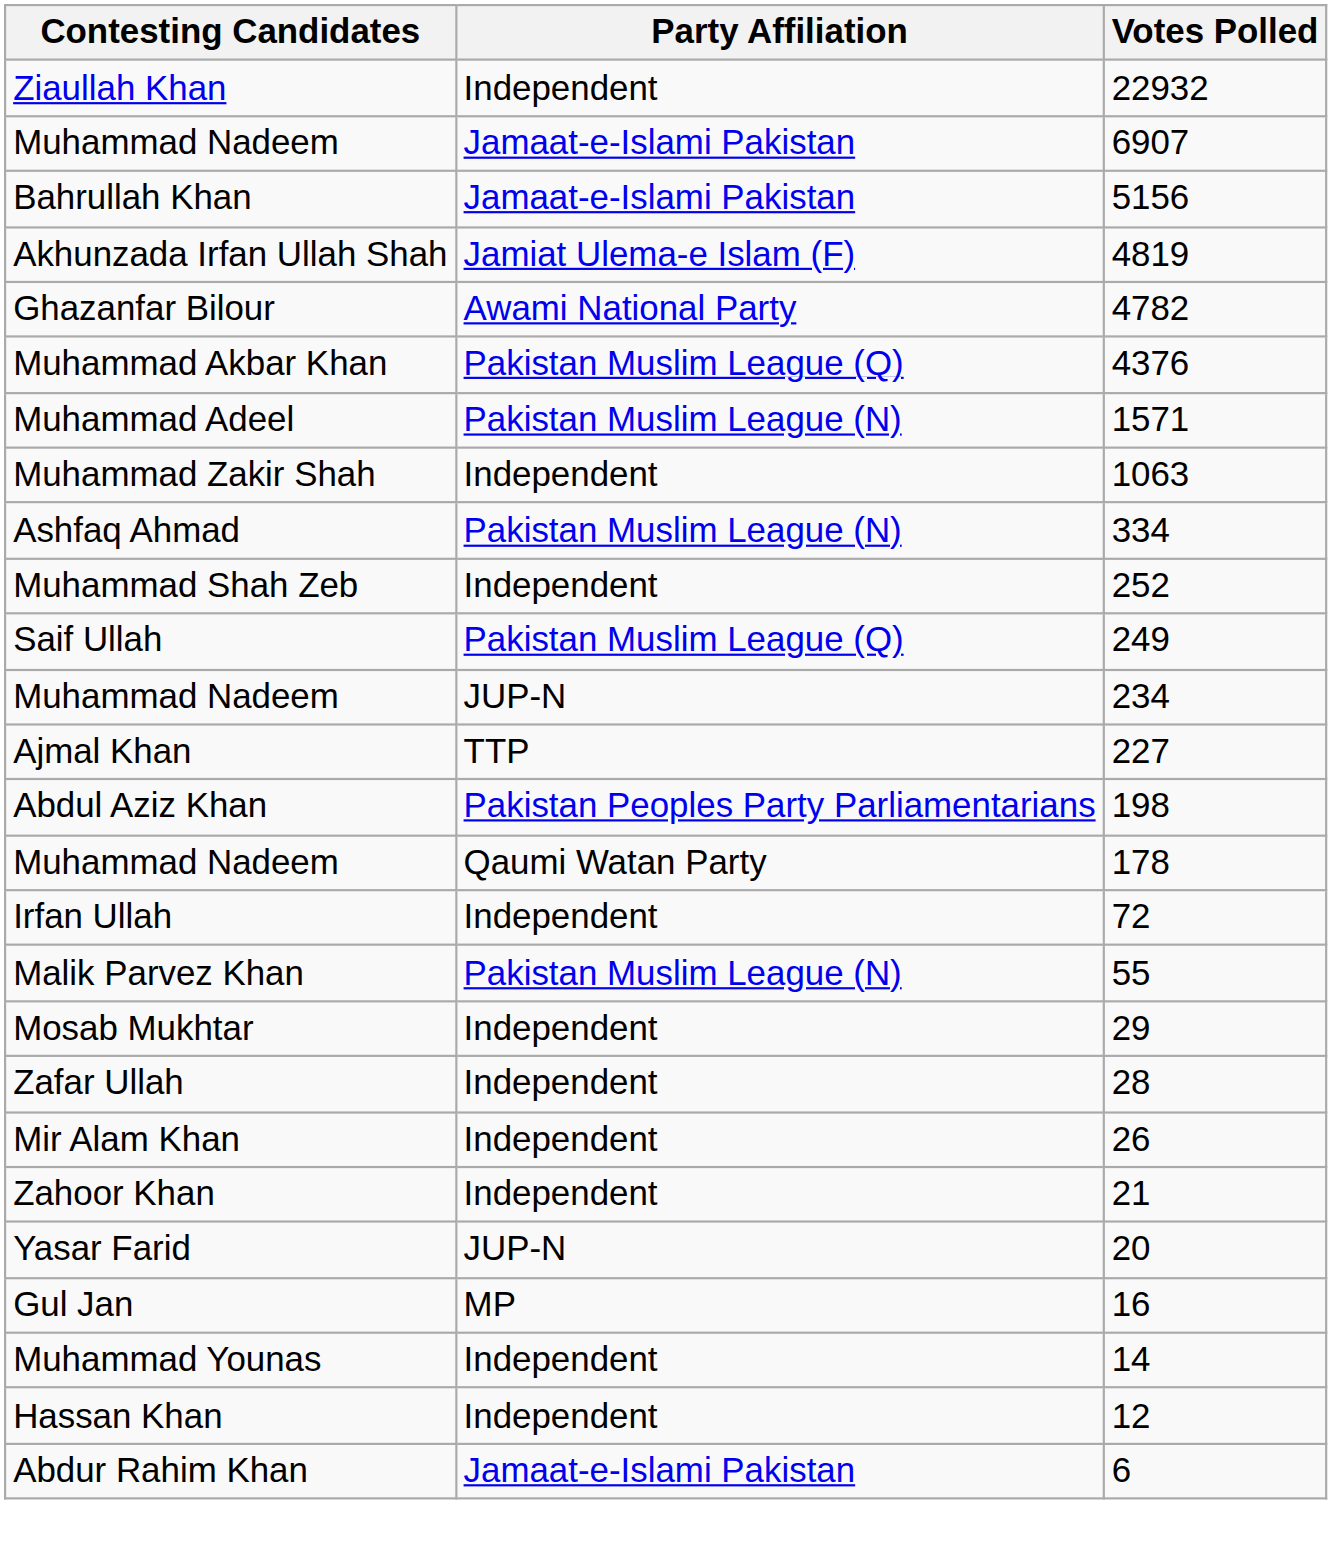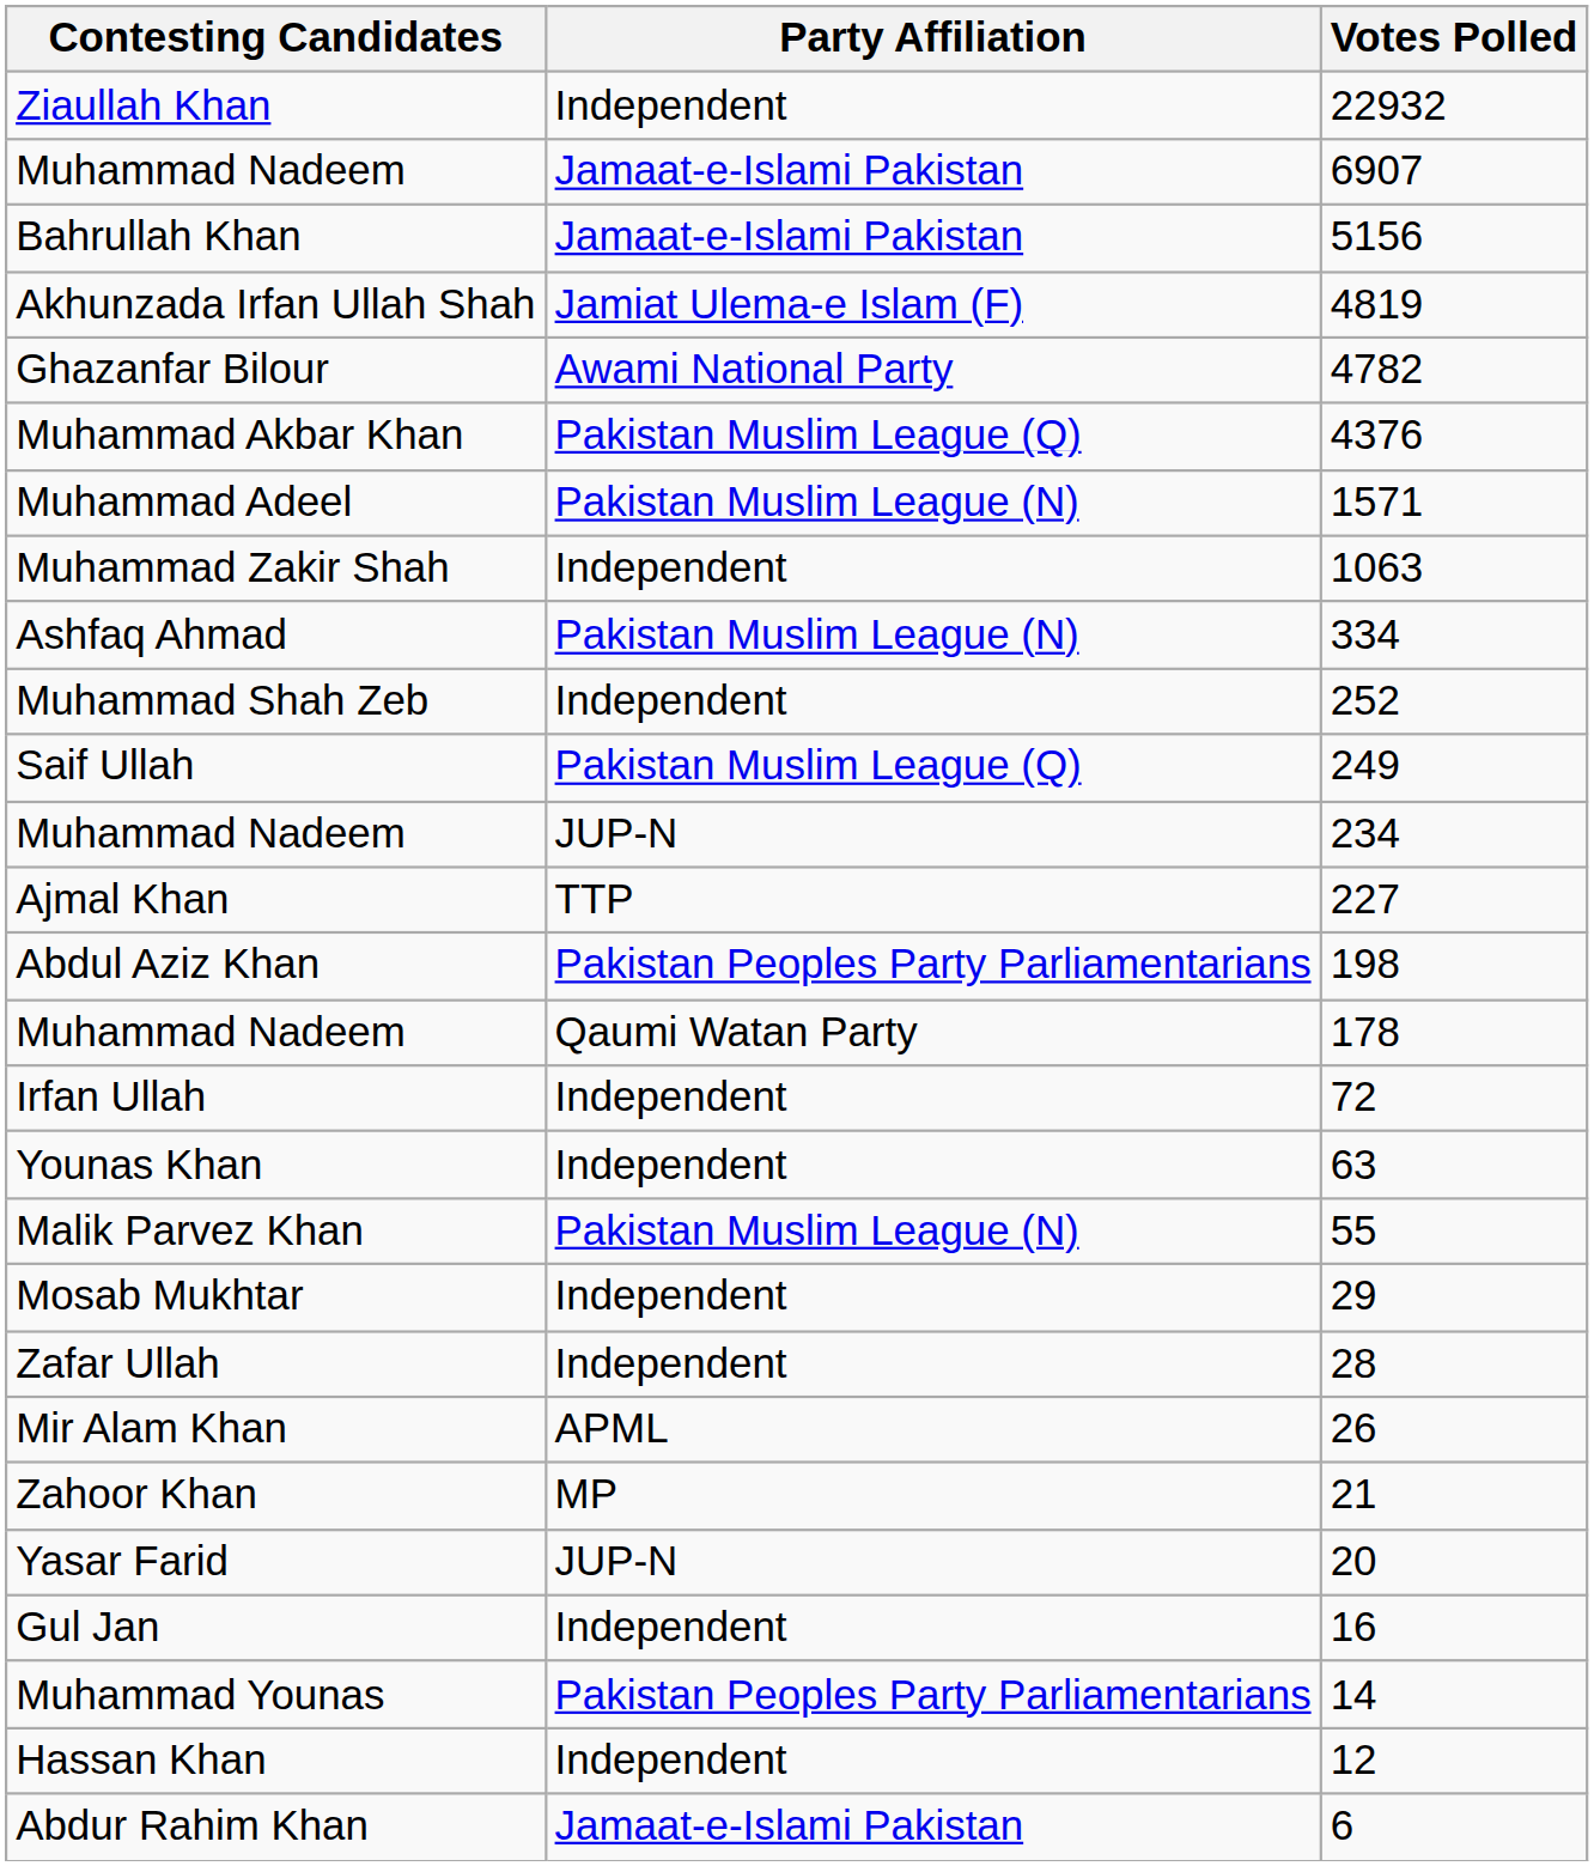 <table class="wikitable sortable">
 <tr>
 <th>Contesting Candidates</th>
 <th>Party Affiliation</th>
 <th>Votes Polled</th>
 </tr>
 <tr>
 <td><a href='#'>Ziaullah Khan</a></td>
 <td>Independent</td>
 <td>22932</td>
 </tr>
 <tr>
 <td>Muhammad Nadeem</td>
 <td><a href='#'>Jamaat-e-Islami Pakistan</a></td>
 <td>6907</td>
 </tr>
 <tr>
 <td>Bahrullah Khan</td>
 <td><a href='#'>Jamaat-e-Islami Pakistan</a></td>
 <td>5156</td>
 </tr>
 <tr>
 <td>Akhunzada Irfan Ullah Shah</td>
 <td><a href='#'>Jamiat Ulema-e Islam (F)</a></td>
 <td>4819</td>
 </tr>
 <tr>
 <td>Ghazanfar Bilour</td>
 <td><a href='#'>Awami National Party</a></td>
 <td>4782</td>
 </tr>
 <tr>
 <td>Muhammad Akbar Khan</td>
 <td><a href='#'>Pakistan Muslim League (Q)</a></td>
 <td>4376</td>
 </tr>
 <tr>
 <td>Muhammad Adeel</td>
 <td><a href='#'>Pakistan Muslim League (N)</a></td>
 <td>1571</td>
 </tr>
 <tr>
 <td>Muhammad Zakir Shah</td>
 <td>Independent</td>
 <td>1063</td>
 </tr>
 <tr>
 <td>Ashfaq Ahmad</td>
 <td><a href='#'>Pakistan Muslim League (N)</a></td>
 <td>334</td>
 </tr>
 <tr>
 <td>Muhammad Shah Zeb</td>
 <td>Independent</td>
 <td>252</td>
 </tr>
 <tr>
 <td>Saif Ullah</td>
 <td><a href='#'>Pakistan Muslim League (Q)</a></td>
 <td>249</td>
 </tr>
 <tr>
 <td>Muhammad Nadeem</td>
 <td>JUP-N</td>
 <td>234</td>
 </tr>
 <tr>
 <td>Ajmal Khan</td>
 <td>TTP</td>
 <td>227</td>
 </tr>
 <tr>
 <td>Abdul Aziz Khan</td>
 <td><a href='#'>Pakistan Peoples Party Parliamentarians</a></td>
 <td>198</td>
 </tr>
 <tr>
 <td>Muhammad Nadeem</td>
 <td>Qaumi Watan Party</td>
 <td>178</td>
 </tr>
 <tr>
 <td>Irfan Ullah</td>
 <td>Independent</td>
 <td>72</td>
 </tr>
 <tr>
+<td>Younas Khan</td>
+<td>Independent</td>
+<td>63</td>
+</tr>
+<tr>
 <td>Malik Parvez Khan</td>
 <td><a href='#'>Pakistan Muslim League (N)</a></td>
 <td>55</td>
 </tr>
 <tr>
 <td>Mosab Mukhtar</td>
 <td>Independent</td>
 <td>29</td>
 </tr>
 <tr>
 <td>Zafar Ullah</td>
 <td>Independent</td>
 <td>28</td>
 </tr>
 <tr>
 <td>Mir Alam Khan</td>
-<td>Independent</td>
+<td>APML</td>
 <td>26</td>
 </tr>
 <tr>
 <td>Zahoor Khan</td>
-<td>Independent</td>
+<td>MP</td>
 <td>21</td>
 </tr>
 <tr>
 <td>Yasar Farid</td>
 <td>JUP-N</td>
 <td>20</td>
 </tr>
 <tr>
 <td>Gul Jan</td>
-<td>MP</td>
+<td>Independent</td>
 <td>16</td>
 </tr>
 <tr>
 <td>Muhammad Younas</td>
-<td>Independent</td>
+<td><a href='#'>Pakistan Peoples Party Parliamentarians</a></td>
 <td>14</td>
 </tr>
 <tr>
 <td>Hassan Khan</td>
 <td>Independent</td>
 <td>12</td>
 </tr>
 <tr>
 <td>Abdur Rahim Khan</td>
 <td><a href='#'>Jamaat-e-Islami Pakistan</a></td>
 <td>6</td>
 </tr>
 </table>
